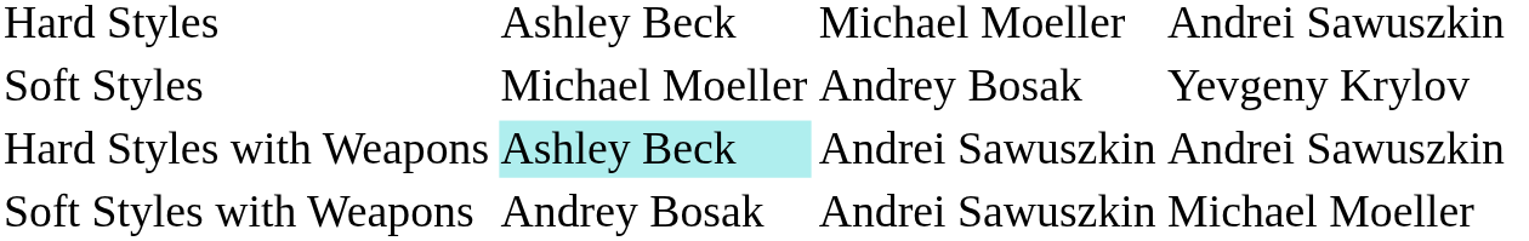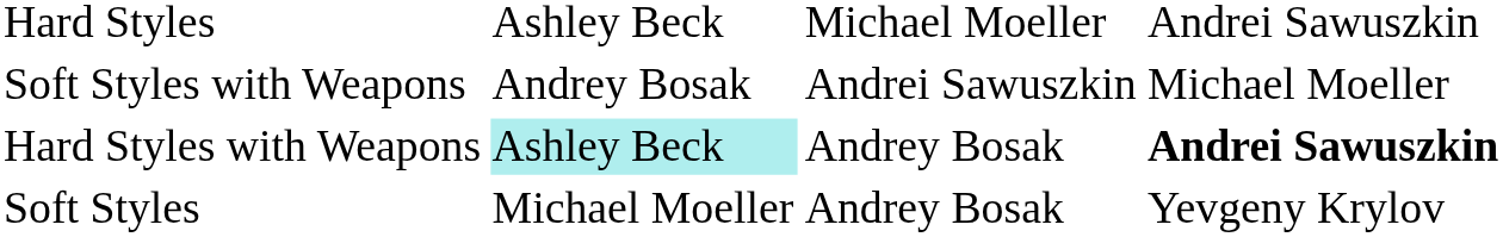 <table>
 <tr>
 <td>Hard Styles</td>
 <td>Ashley Beck </td>
 <td>Michael Moeller </td>
-<td>Andrei Sawuszkin </td>
-</tr>
-<tr>
-<td>Soft Styles</td>
-<td>Michael Moeller </td>
-<td>Andrey Bosak </td>
-<td>Yevgeny Krylov </td>
-</tr>
-<tr>
-<td>Hard Styles with Weapons</td>
-<td style="background: paleturquoise;">Ashley Beck </td>
-<td>Andrei Sawuszkin </td>
 <td>Andrei Sawuszkin </td>
 </tr>
 <tr>
 <td>Soft Styles with Weapons</td>
 <td>Andrey Bosak </td>
 <td>Andrei Sawuszkin </td>
 <td>Michael Moeller </td>
 </tr>
 <tr>
+<td>Hard Styles with Weapons</td>
+<td style="background: paleturquoise;">Ashley Beck </td>
+<td>Andrey Bosak </td>
+<td><strong>Andrei Sawuszkin </strong></td>
+</tr>
+<tr>
+<td>Soft Styles</td>
+<td>Michael Moeller </td>
+<td>Andrey Bosak </td>
+<td>Yevgeny Krylov </td>
+</tr>
+<tr>
 </tr>
 </table>
